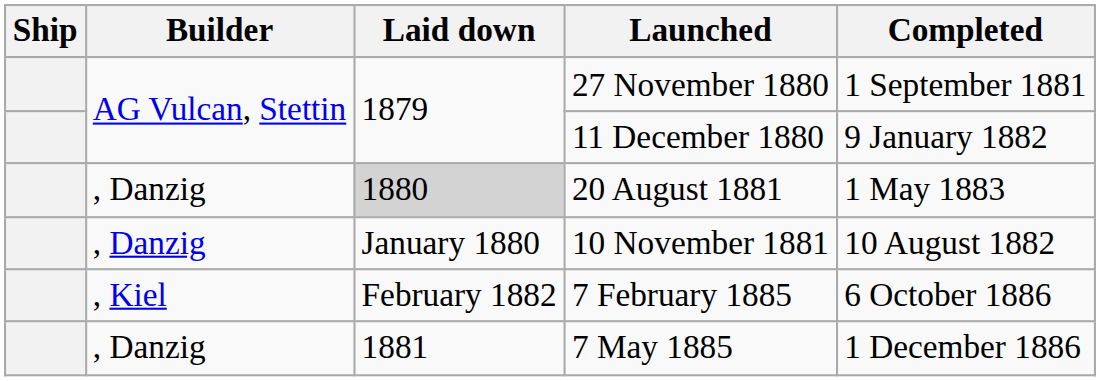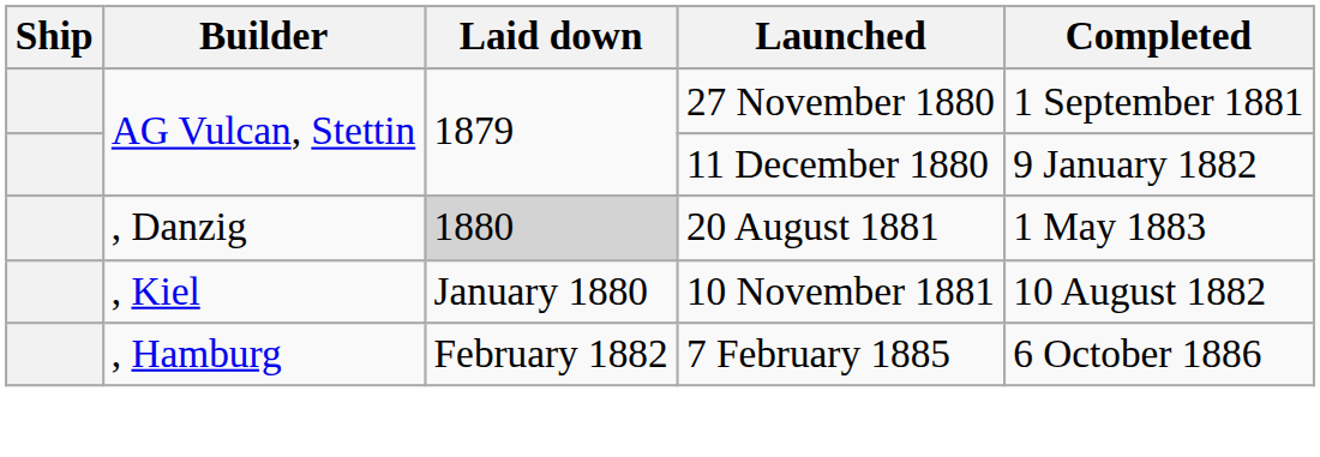 <table class="wikitable plainrowheaders">
 <tr>
 <th scope="col">Ship</th>
 <th scope="col">Builder</th>
 <th scope="col">Laid down</th>
 <th scope="col">Launched</th>
 <th scope="col">Completed</th>
 </tr>
 <tr>
 <th scope="row"></th>
 <td rowspan=2><a href='#'>AG Vulcan</a>, <a href='#'>Stettin</a></td>
 <td rowspan=2>1879</td>
 <td>27 November 1880</td>
 <td>1 September 1881</td>
 </tr>
 <tr>
 <th scope="row"></th>
 <td>11 December 1880</td>
 <td>9 January 1882</td>
 </tr>
 <tr>
 <th scope="row"></th>
 <td>, Danzig</td>
 <td style="background: lightgrey;">1880</td>
 <td>20 August 1881</td>
 <td>1 May 1883</td>
 </tr>
 <tr>
 <th scope="row"></th>
-<td>, <a href='#'>Danzig</a></td>
+<td>, <a href='#'>Kiel</a></td>
 <td>January 1880</td>
 <td>10 November 1881</td>
 <td>10 August 1882</td>
 </tr>
 <tr>
 <th scope="row"></th>
-<td>, <a href='#'>Kiel</a></td>
+<td>, <a href='#'>Hamburg</a></td>
 <td>February 1882</td>
 <td>7 February 1885</td>
 <td>6 October 1886</td>
 </tr>
-<tr>
-<th scope="row"></th>
-<td>, Danzig</td>
-<td>1881</td>
-<td>7 May 1885</td>
-<td>1 December 1886</td>
-</tr>
 </table>
